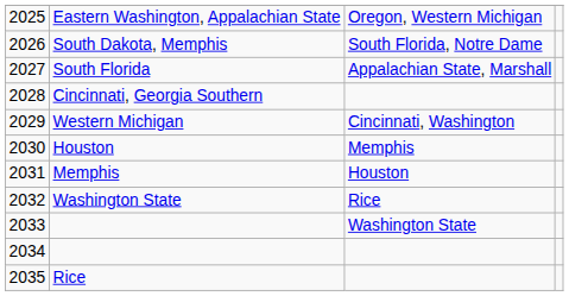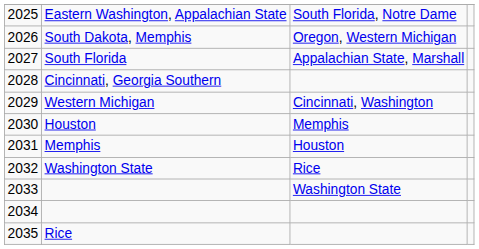 <table class="wikitable">
 <tr>
 </tr>
 <tr>
 <td>2025</td>
 <td><a href='#'>Eastern Washington</a>, <a href='#'>Appalachian State</a></td>
-<td><a href='#'>Oregon</a>, <a href='#'>Western Michigan</a></td>
+<td><a href='#'>South Florida</a>, <a href='#'>Notre Dame</a></td>
 <td></td>
 </tr>
 <tr>
 <td>2026</td>
 <td><a href='#'>South Dakota</a>, <a href='#'>Memphis</a></td>
-<td><a href='#'>South Florida</a>, <a href='#'>Notre Dame</a></td>
+<td><a href='#'>Oregon</a>, <a href='#'>Western Michigan</a></td>
 <td></td>
 </tr>
 <tr>
 <td>2027</td>
 <td><a href='#'>South Florida</a></td>
 <td><a href='#'>Appalachian State</a>, <a href='#'>Marshall</a></td>
 <td></td>
 </tr>
 <tr>
 <td>2028</td>
 <td><a href='#'>Cincinnati</a>, <a href='#'>Georgia Southern</a></td>
 <td></td>
 <td></td>
 </tr>
 <tr>
 <td>2029</td>
 <td><a href='#'>Western Michigan</a></td>
 <td><a href='#'>Cincinnati</a>, <a href='#'>Washington</a></td>
 <td></td>
 </tr>
 <tr>
 <td>2030</td>
 <td><a href='#'>Houston</a></td>
 <td><a href='#'>Memphis</a></td>
 <td></td>
 </tr>
 <tr>
 <td>2031</td>
 <td><a href='#'>Memphis</a></td>
 <td><a href='#'>Houston</a></td>
 <td></td>
 </tr>
 <tr>
 <td>2032</td>
 <td><a href='#'>Washington State</a></td>
 <td><a href='#'>Rice</a></td>
 <td></td>
 </tr>
 <tr>
 <td>2033</td>
 <td></td>
 <td><a href='#'>Washington State</a></td>
 <td></td>
 </tr>
 <tr>
 <td>2034</td>
 <td></td>
 <td></td>
 <td></td>
 </tr>
 <tr>
 <td>2035</td>
 <td><a href='#'>Rice</a></td>
 <td></td>
 <td></td>
 </tr>
 </table>
